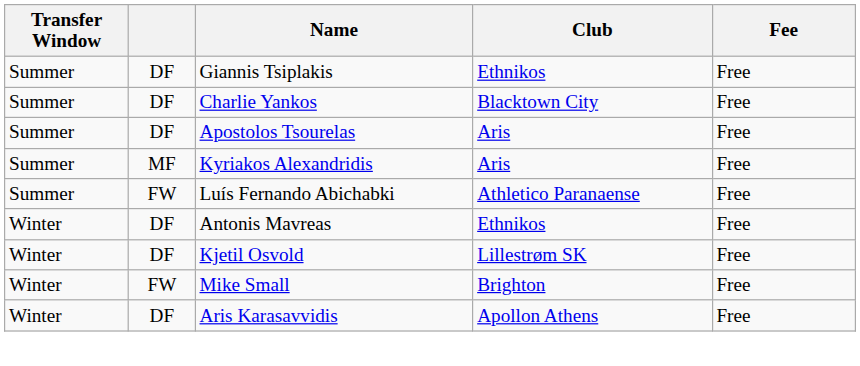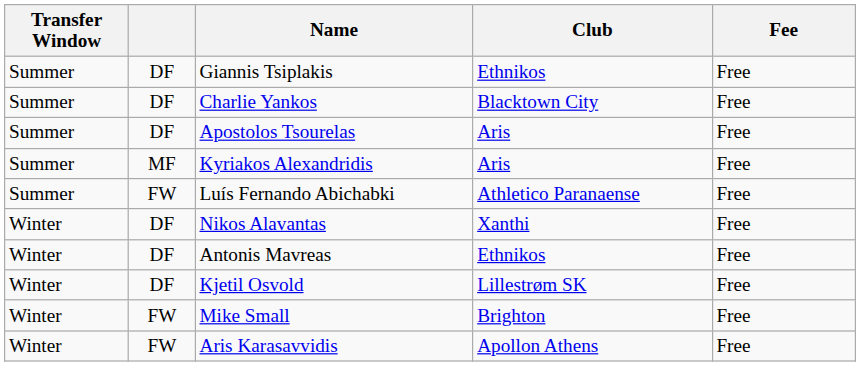 <table class="wikitable plainrowheaders">
 <tr>
 <th scope="col" style="width:6em;">Transfer Window</th>
 <th scope="col" style="width:3em;"></th>
 <th scope="col" style="width:14em;">Name</th>
 <th scope="col" style="width:12em;">Club</th>
 <th scope="col" style="width:7em;">Fee</th>
 </tr>
 <tr>
 <td>Summer</td>
 <td align="center">DF</td>
 <td> Giannis Tsiplakis</td>
 <td> <a href='#'>Ethnikos</a></td>
 <td>Free</td>
 </tr>
 <tr>
 <td>Summer</td>
 <td align="center">DF</td>
 <td> <a href='#'>Charlie Yankos</a></td>
 <td> <a href='#'>Blacktown City</a></td>
 <td>Free</td>
 </tr>
 <tr>
 <td>Summer</td>
 <td align="center">DF</td>
 <td> <a href='#'>Apostolos Tsourelas</a></td>
 <td> <a href='#'>Aris</a></td>
 <td>Free</td>
 </tr>
 <tr>
 <td>Summer</td>
 <td align="center">MF</td>
 <td> <a href='#'>Kyriakos Alexandridis</a></td>
 <td> <a href='#'>Aris</a></td>
 <td>Free</td>
 </tr>
 <tr>
 <td>Summer</td>
 <td align="center">FW</td>
 <td> Luís Fernando Abichabki</td>
 <td> <a href='#'>Athletico Paranaense</a></td>
 <td>Free</td>
 </tr>
 <tr>
 <td>Winter</td>
 <td align="center">DF</td>
+<td> <a href='#'>Nikos Alavantas</a></td>
+<td> <a href='#'>Xanthi</a></td>
+<td>Free</td>
+</tr>
+<tr>
+<td>Winter</td>
+<td align="center">DF</td>
 <td> Antonis Mavreas</td>
 <td> <a href='#'>Ethnikos</a></td>
 <td>Free</td>
 </tr>
 <tr>
 <td>Winter</td>
 <td align="center">DF</td>
 <td> <a href='#'>Kjetil Osvold</a></td>
 <td> <a href='#'>Lillestrøm SK</a></td>
 <td>Free</td>
 </tr>
 <tr>
 <td>Winter</td>
 <td align="center">FW</td>
 <td> <a href='#'>Mike Small</a></td>
 <td> <a href='#'>Brighton</a></td>
 <td>Free</td>
 </tr>
 <tr>
 <td>Winter</td>
-<td align="center">DF</td>
+<td align="center">FW</td>
 <td> <a href='#'>Aris Karasavvidis</a></td>
 <td> <a href='#'>Apollon Athens</a></td>
 <td>Free</td>
 </tr>
 </table>
